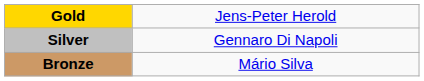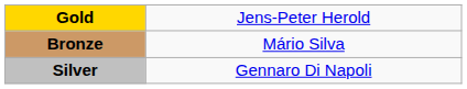 <table class="wikitable" style="text-align:center; " width="35%">
 <tr>
 <td bgcolor="gold"><strong>Gold</strong></td>
 <td><a href='#'>Jens-Peter Herold</a><br>  <small><em></em></small></td>
 </tr>
 <tr>
+<td bgcolor="CC9966"><strong>Bronze</strong></td>
+<td><a href='#'>Mário Silva</a><br>  <small><em></em></small></td>
+</tr>
+<tr>
 <td bgcolor="silver"><strong>Silver</strong></td>
 <td><a href='#'>Gennaro Di Napoli</a><br>  <small><em></em></small></td>
 </tr>
-<tr>
-<td bgcolor="CC9966"><strong>Bronze</strong></td>
-<td><a href='#'>Mário Silva</a><br>  <small><em></em></small></td>
-</tr>
 </table>
